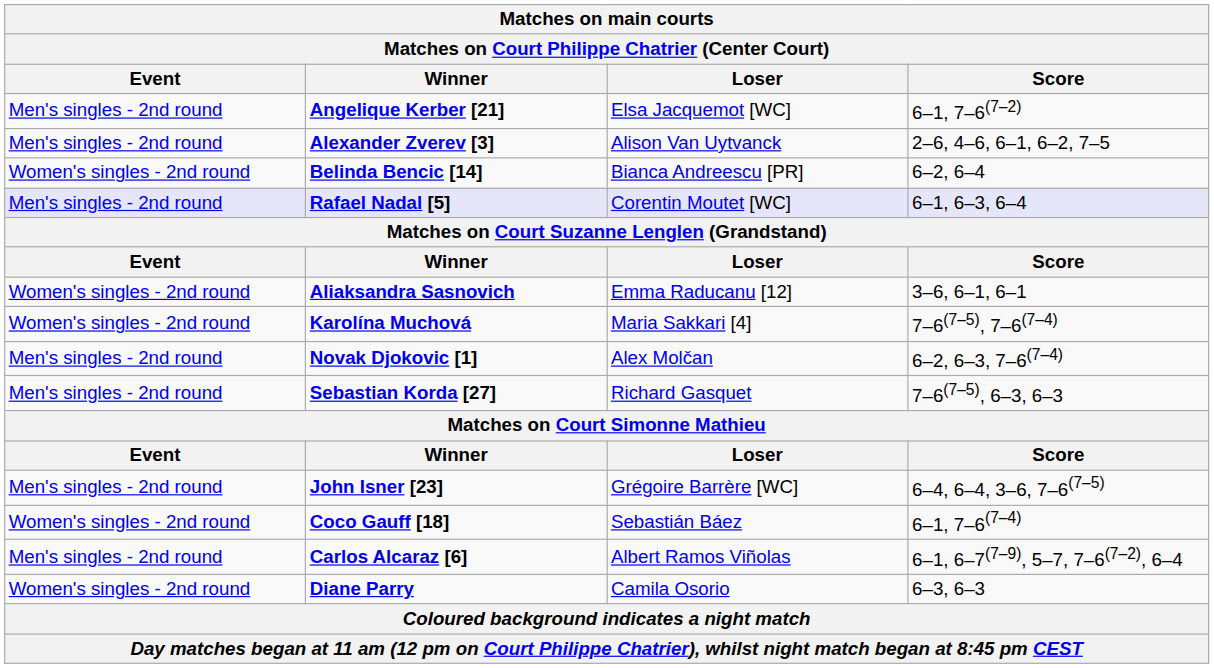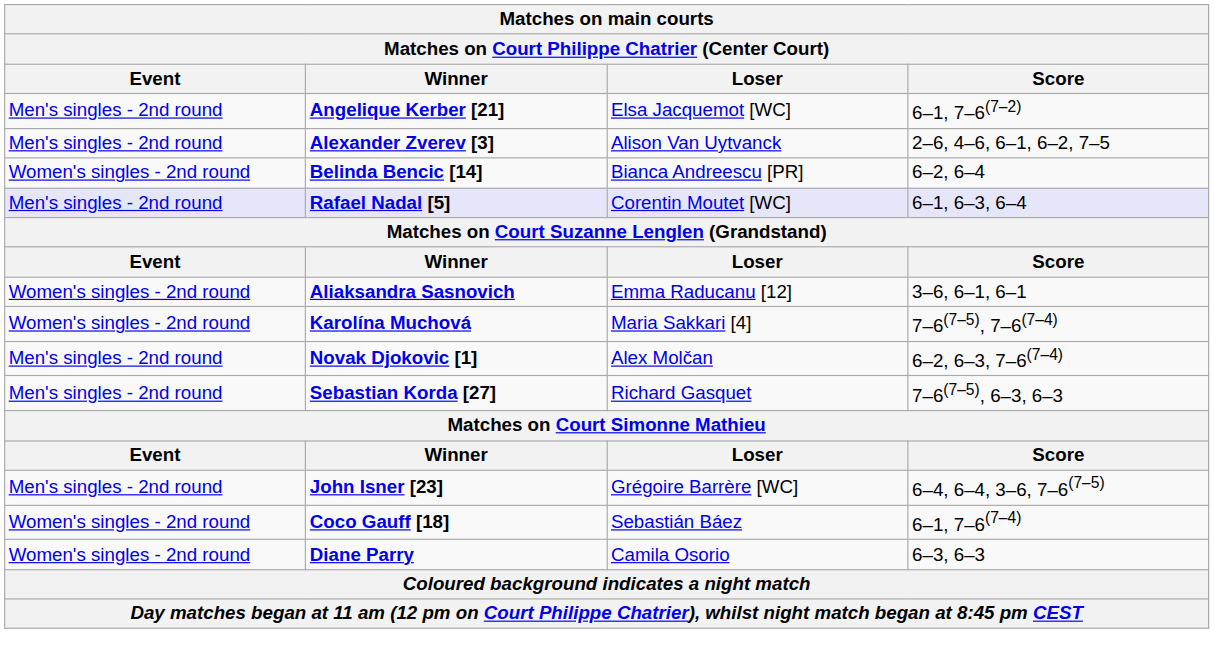 <table class="wikitable" style="margin:auto;">
 <tr>
 <th colspan=4 style=white-space:nowrap>Matches on main courts</th>
 </tr>
 <tr>
 <th colspan=4>Matches on <a href='#'>Court Philippe Chatrier</a> (Center Court)</th>
 </tr>
 <tr>
 <th width=250>Event</th>
 <th width=250>Winner</th>
 <th width=250>Loser</th>
 <th width=250>Score</th>
 </tr>
 <tr>
 <td><a href='#'>Men's singles - 2nd round</a></td>
 <td><strong> <a href='#'>Angelique Kerber</a> [21]</strong></td>
 <td> <a href='#'>Elsa Jacquemot</a> [WC]</td>
 <td>6–1, 7–6<sup>(7–2)</sup></td>
 </tr>
 <tr>
 <td><a href='#'>Men's singles - 2nd round</a></td>
 <td><strong> <a href='#'>Alexander Zverev</a> [3]</strong></td>
 <td> <a href='#'>Alison Van Uytvanck</a></td>
 <td>2–6, 4–6, 6–1, 6–2, 7–5</td>
 </tr>
 <tr>
 <td><a href='#'>Women's singles - 2nd round</a></td>
 <td><strong> <a href='#'>Belinda Bencic</a> [14]</strong></td>
 <td> <a href='#'>Bianca Andreescu</a> [PR]</td>
 <td>6–2, 6–4</td>
 </tr>
 <tr bgcolor=lavender>
 <td><a href='#'>Men's singles - 2nd round</a></td>
 <td><strong> <a href='#'>Rafael Nadal</a> [5]</strong></td>
 <td> <a href='#'>Corentin Moutet</a> [WC]</td>
 <td>6–1, 6–3, 6–4</td>
 </tr>
 <tr>
 <th colspan=4>Matches on <a href='#'>Court Suzanne Lenglen</a> (Grandstand)</th>
 </tr>
 <tr>
 <th width=250>Event</th>
 <th width=250>Winner</th>
 <th width=250>Loser</th>
 <th width=250>Score</th>
 </tr>
 <tr>
 <td><a href='#'>Women's singles - 2nd round</a></td>
 <td><strong> <a href='#'>Aliaksandra Sasnovich</a></strong></td>
 <td> <a href='#'>Emma Raducanu</a> [12]</td>
 <td>3–6, 6–1, 6–1</td>
 </tr>
 <tr>
 <td><a href='#'>Women's singles - 2nd round</a></td>
 <td><strong> <a href='#'>Karolína Muchová</a></strong></td>
 <td> <a href='#'>Maria Sakkari</a> [4]</td>
 <td>7–6<sup>(7–5)</sup>, 7–6<sup>(7–4)</sup></td>
 </tr>
 <tr>
 <td><a href='#'>Men's singles - 2nd round</a></td>
 <td><strong> <a href='#'>Novak Djokovic</a> [1]</strong></td>
 <td> <a href='#'>Alex Molčan</a></td>
 <td>6–2, 6–3, 7–6<sup>(7–4)</sup></td>
 </tr>
 <tr>
 <td><a href='#'>Men's singles - 2nd round</a></td>
 <td><strong> <a href='#'>Sebastian Korda</a> [27]</strong></td>
 <td> <a href='#'>Richard Gasquet</a></td>
 <td>7–6<sup>(7–5)</sup>, 6–3, 6–3</td>
 </tr>
 <tr>
 <th colspan=4>Matches on <a href='#'>Court Simonne Mathieu</a></th>
 </tr>
 <tr>
 <th width=250>Event</th>
 <th width=250>Winner</th>
 <th width=250>Loser</th>
 <th width=250>Score</th>
 </tr>
 <tr>
 <td><a href='#'>Men's singles - 2nd round</a></td>
 <td><strong> <a href='#'>John Isner</a> [23]</strong></td>
 <td> <a href='#'>Grégoire Barrère</a> [WC]</td>
 <td>6–4, 6–4, 3–6, 7–6<sup>(7–5)</sup></td>
 </tr>
 <tr>
 <td><a href='#'>Women's singles - 2nd round</a></td>
 <td><strong> <a href='#'>Coco Gauff</a> [18]</strong></td>
 <td> <a href='#'>Sebastián Báez</a></td>
 <td>6–1, 7–6<sup>(7–4)</sup></td>
 </tr>
 <tr>
-<td><a href='#'>Men's singles - 2nd round</a></td>
-<td><strong> <a href='#'>Carlos Alcaraz</a> [6]</strong></td>
-<td> <a href='#'>Albert Ramos Viñolas</a></td>
-<td>6–1, 6–7<sup>(7–9)</sup>, 5–7, 7–6<sup>(7–2)</sup>, 6–4</td>
-</tr>
-<tr>
 <td><a href='#'>Women's singles - 2nd round</a></td>
 <td><strong> <a href='#'>Diane Parry</a></strong></td>
 <td> <a href='#'>Camila Osorio</a></td>
 <td>6–3, 6–3</td>
 </tr>
 <tr>
 <th colspan=4><em>Coloured background indicates a night match</em></th>
 </tr>
 <tr>
 <th colspan=4><em>Day matches began at 11 am (12 pm on <a href='#'>Court Philippe Chatrier</a>), whilst night match began at 8:45 pm <a href='#'>CEST</a></em></th>
 </tr>
 </table>
